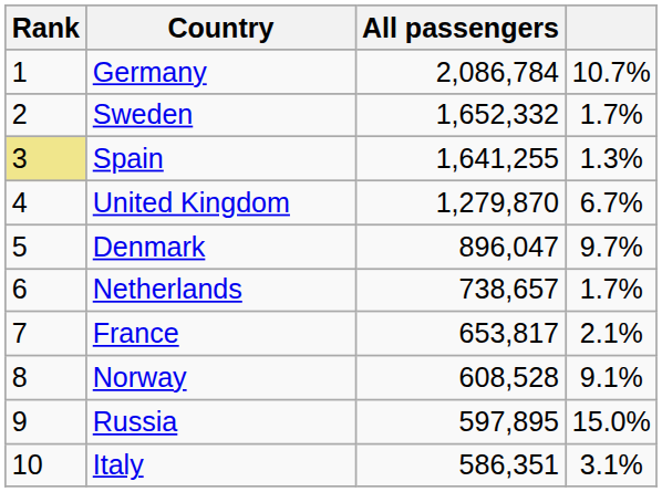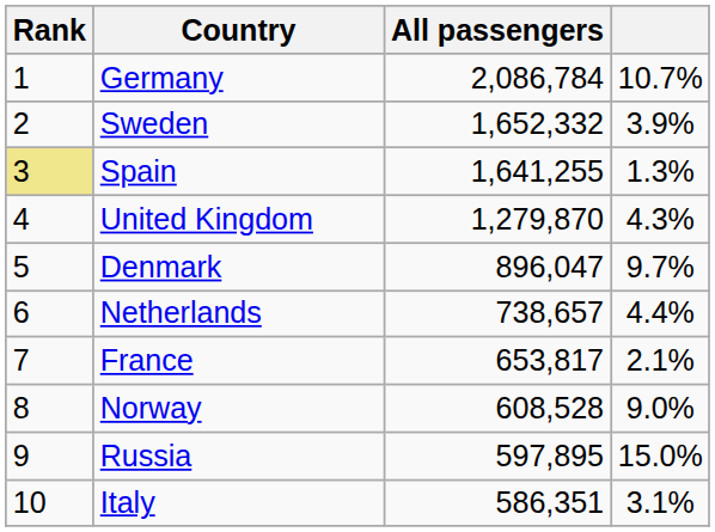 <table class="wikitable" style="font-size: 90%" width=align=>
 <tr>
 <th>Rank</th>
 <th style="width: 133px;">Country</th>
 <th>All passengers</th>
 <th></th>
 </tr>
 <tr>
 <td>1</td>
 <td><a href='#'>Germany</a></td>
 <td style="text-align:right;">2,086,784</td>
 <td style="text-align: center;"> 10.7%</td>
 </tr>
 <tr>
 <td>2</td>
 <td><a href='#'>Sweden</a></td>
 <td style="text-align:right;">1,652,332</td>
-<td style="text-align: center;"> 1.7%</td>
+<td style="text-align: center;"> 3.9%</td>
 </tr>
 <tr>
 <td style="background: khaki;">3</td>
 <td><a href='#'>Spain</a></td>
 <td style="text-align:right;">1,641,255</td>
 <td style="text-align: center;"> 1.3%</td>
 </tr>
 <tr>
 <td>4</td>
 <td><a href='#'>United Kingdom</a></td>
 <td style="text-align:right;">1,279,870</td>
-<td style="text-align: center;"> 6.7%</td>
+<td style="text-align: center;"> 4.3%</td>
 </tr>
 <tr>
 <td>5</td>
 <td><a href='#'>Denmark</a></td>
 <td style="text-align:right;">896,047</td>
 <td style="text-align: center;"> 9.7%</td>
 </tr>
 <tr>
 <td>6</td>
 <td><a href='#'>Netherlands</a></td>
 <td style="text-align:right;">738,657</td>
-<td style="text-align: center;"> 1.7%</td>
+<td style="text-align: center;"> 4.4%</td>
 </tr>
 <tr>
 <td>7</td>
 <td><a href='#'>France</a></td>
 <td style="text-align:right;">653,817</td>
 <td style="text-align: center;"> 2.1%</td>
 </tr>
 <tr>
 <td>8</td>
 <td><a href='#'>Norway</a></td>
 <td style="text-align:right;">608,528</td>
-<td style="text-align: center;"> 9.1%</td>
+<td style="text-align: center;"> 9.0%</td>
 </tr>
 <tr>
 <td>9</td>
 <td><a href='#'>Russia</a></td>
 <td style="text-align:right;">597,895</td>
 <td style="text-align: center;"> 15.0%</td>
 </tr>
 <tr>
 <td>10</td>
 <td><a href='#'>Italy</a></td>
 <td style="text-align:right;">586,351</td>
 <td style="text-align: center;"> 3.1%</td>
 </tr>
 </table>
